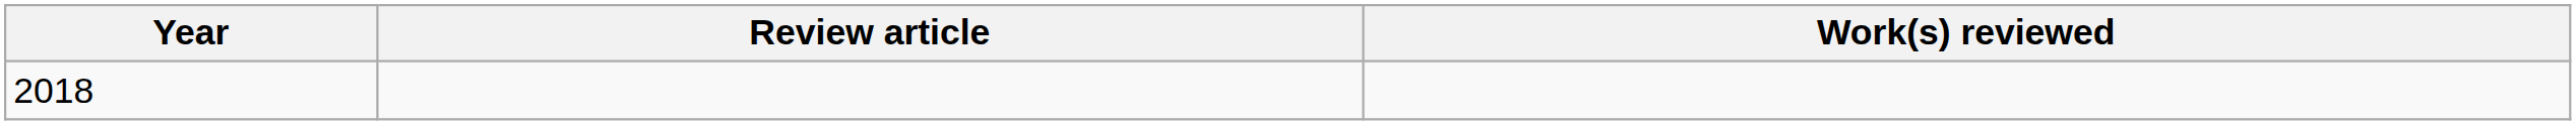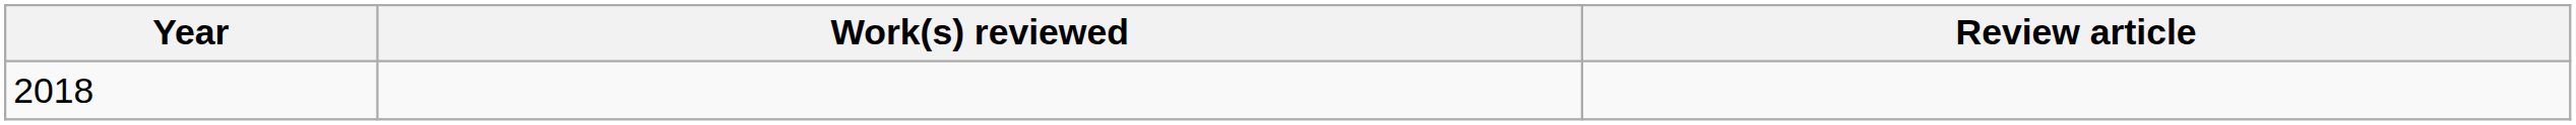 <table class='wikitable sortable' width='90%'>
 <tr>
 <th>Year</th>
+<th class='unsortable'>Work(s) reviewed</th>
 <th class='unsortable'>Review article</th>
-<th class='unsortable'>Work(s) reviewed</th>
 </tr>
 <tr>
 <td>2018</td>
 <td></td>
 <td></td>
 </tr>
 </table>
